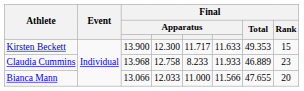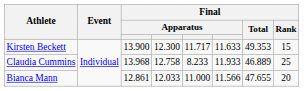 <table class="wikitable" style="font-size:90%">
 <tr>
 <th rowspan=3>Athlete</th>
 <th rowspan=3>Event</th>
 <th colspan=6>Final</th>
 </tr>
 <tr style="font-size:95%">
 <th colspan=4>Apparatus</th>
 <th rowspan=2>Total</th>
 <th rowspan=2>Rank</th>
 </tr>
 <tr style="font-size:95%">
 <th></th>
 <th></th>
 <th></th>
 <th></th>
 </tr>
 <tr align=center>
 <td align=left><a href='#'>Kirsten Beckett</a></td>
 <td align=left rowspan=3><a href='#'>Individual</a></td>
 <td>13.900</td>
 <td>12.300</td>
 <td>11.717</td>
 <td>11.633</td>
 <td>49.353</td>
 <td>15</td>
 </tr>
 <tr align=center>
 <td align=left><a href='#'>Claudia Cummins</a></td>
 <td>13.968</td>
 <td>12.758</td>
 <td>8.233</td>
 <td>11.933</td>
 <td>46.889</td>
-<td>23</td>
+<td>25</td>
 </tr>
 <tr align=center>
 <td align=left><a href='#'>Bianca Mann</a></td>
-<td>13.066</td>
+<td>12.861</td>
 <td>12.033</td>
 <td>11.000</td>
 <td>11.566</td>
 <td>47.655</td>
 <td>20</td>
 </tr>
 </table>
